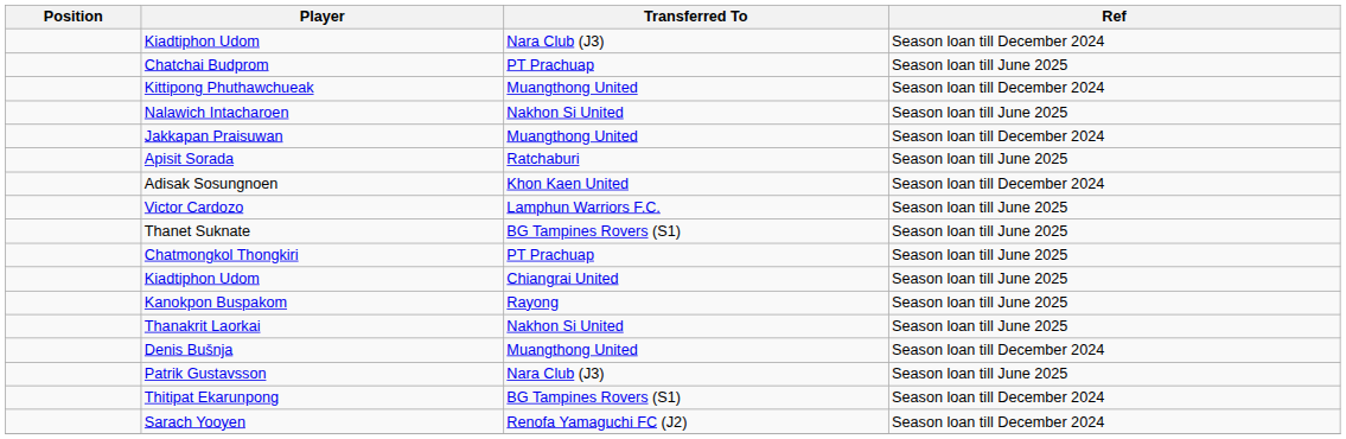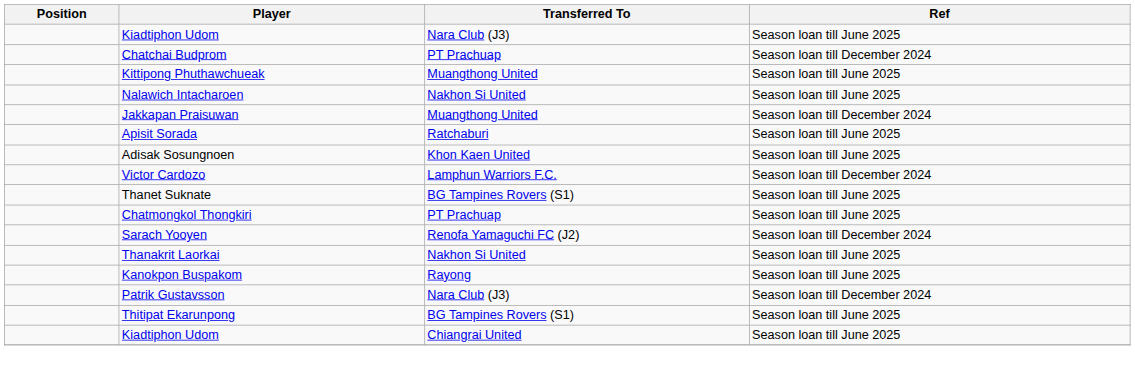 <table class="wikitable sortable" style="width:90%; text-align:center; font-size:100%; text-align:left;">
 <tr>
 <th>Position</th>
 <th>Player</th>
 <th>Transferred To</th>
 <th>Ref</th>
 </tr>
 <tr>
 <td></td>
 <td> <a href='#'>Kiadtiphon Udom</a></td>
 <td> <a href='#'>Nara Club</a> (J3)</td>
-<td>Season loan till December 2024 </td>
+<td>Season loan till June 2025 </td>
 </tr>
 <tr>
 <td></td>
 <td> <a href='#'>Chatchai Budprom</a></td>
 <td> <a href='#'>PT Prachuap</a></td>
-<td>Season loan till June 2025</td>
+<td>Season loan till December 2024</td>
 </tr>
 <tr>
 <td></td>
 <td> <a href='#'>Kittipong Phuthawchueak</a></td>
 <td> <a href='#'>Muangthong United</a></td>
-<td>Season loan till December 2024</td>
+<td>Season loan till June 2025 </td>
 </tr>
 <tr>
 <td></td>
 <td> <a href='#'>Nalawich Intacharoen</a></td>
 <td> <a href='#'>Nakhon Si United</a></td>
 <td>Season loan till June 2025</td>
 </tr>
 <tr>
 <td></td>
 <td> <a href='#'>Jakkapan Praisuwan</a></td>
 <td> <a href='#'>Muangthong United</a></td>
 <td>Season loan till December 2024</td>
 </tr>
 <tr>
 <td></td>
 <td> <a href='#'>Apisit Sorada</a></td>
 <td> <a href='#'>Ratchaburi</a></td>
 <td>Season loan till June 2025 </td>
 </tr>
 <tr>
 <td></td>
 <td> Adisak Sosungnoen</td>
 <td> <a href='#'>Khon Kaen United</a></td>
-<td>Season loan till December 2024 </td>
+<td>Season loan till June 2025</td>
 </tr>
 <tr>
 <td></td>
 <td> <a href='#'>Victor Cardozo</a></td>
 <td> <a href='#'>Lamphun Warriors F.C.</a></td>
-<td>Season loan till June 2025 </td>
+<td>Season loan till December 2024</td>
 </tr>
 <tr>
 <td></td>
 <td> Thanet Suknate</td>
 <td> <a href='#'>BG Tampines Rovers</a> (S1)</td>
 <td>Season loan till June 2025 </td>
 </tr>
 <tr>
 <td></td>
 <td> <a href='#'>Chatmongkol Thongkiri</a></td>
 <td> <a href='#'>PT Prachuap</a></td>
 <td>Season loan till June 2025</td>
 </tr>
 <tr>
 <td></td>
-<td> <a href='#'>Kiadtiphon Udom</a></td>
-<td> <a href='#'>Chiangrai United</a></td>
-<td>Season loan till June 2025  </td>
+<td> <a href='#'>Sarach Yooyen</a></td>
+<td> <a href='#'>Renofa Yamaguchi FC</a> (J2)</td>
+<td>Season loan till December 2024</td>
+</tr>
+<tr>
+<td></td>
+<td> <a href='#'>Thanakrit Laorkai</a></td>
+<td> <a href='#'>Nakhon Si United</a></td>
+<td>Season loan till June 2025</td>
 </tr>
 <tr>
 <td></td>
 <td> <a href='#'>Kanokpon Buspakom</a></td>
 <td> <a href='#'>Rayong</a></td>
 <td>Season loan till June 2025 </td>
 </tr>
 <tr>
 <td></td>
-<td> <a href='#'>Thanakrit Laorkai</a></td>
-<td> <a href='#'>Nakhon Si United</a></td>
-<td>Season loan till June 2025</td>
-</tr>
-<tr>
-<td></td>
-<td> <a href='#'>Denis Bušnja</a></td>
-<td> <a href='#'>Muangthong United</a></td>
-<td>Season loan till December 2024 </td>
-</tr>
-<tr>
-<td></td>
 <td> <a href='#'>Patrik Gustavsson</a></td>
 <td> <a href='#'>Nara Club</a> (J3)</td>
-<td>Season loan till June 2025 </td>
+<td>Season loan till December 2024</td>
 </tr>
 <tr>
 <td></td>
 <td> <a href='#'>Thitipat Ekarunpong</a></td>
 <td> <a href='#'>BG Tampines Rovers</a> (S1)</td>
-<td>Season loan till December 2024</td>
+<td>Season loan till June 2025 </td>
 </tr>
 <tr>
 <td></td>
-<td> <a href='#'>Sarach Yooyen</a></td>
-<td> <a href='#'>Renofa Yamaguchi FC</a> (J2)</td>
-<td>Season loan till December 2024</td>
+<td> <a href='#'>Kiadtiphon Udom</a></td>
+<td> <a href='#'>Chiangrai United</a></td>
+<td>Season loan till June 2025  </td>
 </tr>
 <tr>
 </tr>
 </table>
